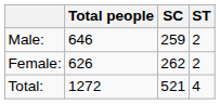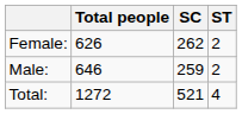 <table class="wikitable">
 <tr>
 <th></th>
 <th>Total people</th>
 <th>SC</th>
 <th>ST</th>
 </tr>
 <tr>
+<td>Female:</td>
+<td>626</td>
+<td>262</td>
+<td>2</td>
+</tr>
+<tr>
 <td>Male:</td>
 <td>646</td>
 <td>259</td>
-<td>2</td>
-</tr>
-<tr>
-<td>Female:</td>
-<td>626</td>
-<td>262</td>
 <td>2</td>
 </tr>
 <tr>
 <td>Total:</td>
 <td>1272</td>
 <td>521</td>
 <td>4</td>
 </tr>
 </table>
